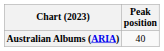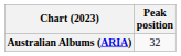 <table class="wikitable plainrowheaders">
 <tr>
 <th scope="col">Chart (2023)</th>
 <th scope="col">Peak<br>position</th>
 </tr>
 <tr>
 <th scope="row">Australian Albums (<a href='#'>ARIA</a>)</th>
-<td style="text-align:center;">40</td>
+<td style="text-align:center;">32</td>
 </tr>
 </table>
